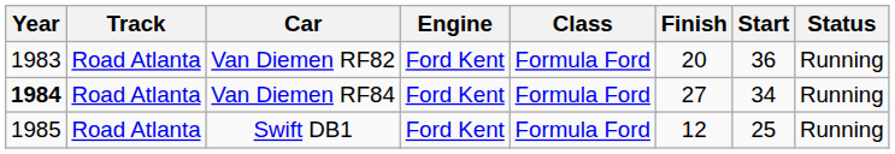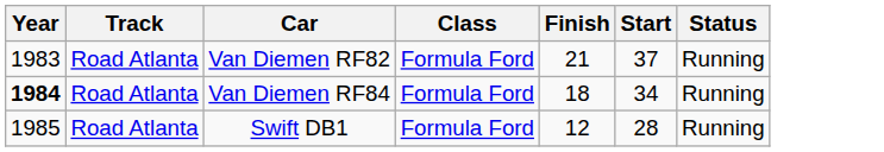 <table class="wikitable" style="text-align:center; font-size:90%">
 <tr>
 <th>Year</th>
 <th>Track</th>
 <th>Car</th>
-<th>Engine</th>
 <th>Class</th>
 <th>Finish</th>
 <th>Start</th>
 <th>Status</th>
 </tr>
 <tr>
 <td>1983</td>
 <td><a href='#'>Road Atlanta</a></td>
 <td><a href='#'>Van Diemen</a> RF82</td>
-<td><a href='#'>Ford Kent</a></td>
 <td><a href='#'>Formula Ford</a></td>
-<td>20</td>
-<td>36</td>
+<td>21</td>
+<td>37</td>
 <td>Running</td>
 </tr>
 <tr>
 <td><strong>1984</strong></td>
 <td><a href='#'>Road Atlanta</a></td>
 <td><a href='#'>Van Diemen</a> RF84</td>
-<td><a href='#'>Ford Kent</a></td>
 <td><a href='#'>Formula Ford</a></td>
-<td>27</td>
+<td>18</td>
 <td>34</td>
 <td>Running</td>
 </tr>
 <tr>
 <td>1985</td>
 <td><a href='#'>Road Atlanta</a></td>
 <td><a href='#'>Swift</a> DB1</td>
-<td><a href='#'>Ford Kent</a></td>
 <td><a href='#'>Formula Ford</a></td>
 <td>12</td>
-<td>25</td>
+<td>28</td>
 <td>Running</td>
 </tr>
 </table>
